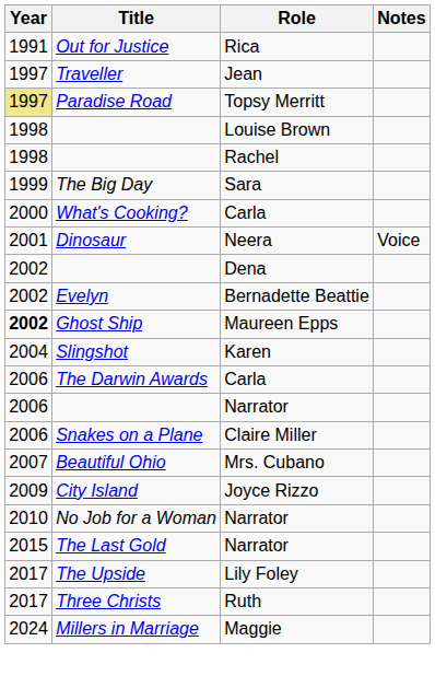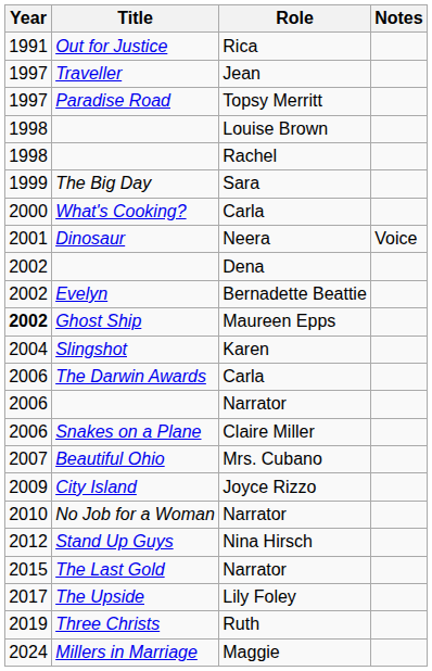 <table class="wikitable sortable">
 <tr>
 <th>Year</th>
 <th>Title</th>
 <th>Role</th>
 <th class="unsortable">Notes</th>
 </tr>
 <tr>
 <td>1991</td>
 <td><em><a href='#'>Out for Justice</a></em></td>
 <td>Rica</td>
 <td></td>
 </tr>
 <tr>
 <td>1997</td>
 <td><em><a href='#'>Traveller</a></em></td>
 <td>Jean</td>
 <td></td>
 </tr>
 <tr>
-<td style="background: khaki;">1997</td>
+<td>1997</td>
 <td><em><a href='#'>Paradise Road</a></em></td>
 <td>Topsy Merritt</td>
 <td></td>
 </tr>
 <tr>
 <td>1998</td>
 <td><em></em></td>
 <td>Louise Brown</td>
 <td></td>
 </tr>
 <tr>
 <td>1998</td>
 <td><em></em></td>
 <td>Rachel</td>
 <td></td>
 </tr>
 <tr>
 <td>1999</td>
 <td data-sort-value="Big Day, The"><em>The Big Day</em></td>
 <td>Sara</td>
 <td></td>
 </tr>
 <tr>
 <td>2000</td>
 <td><em><a href='#'>What's Cooking?</a></em></td>
 <td>Carla</td>
 <td></td>
 </tr>
 <tr>
 <td>2001</td>
 <td><em><a href='#'>Dinosaur</a></em></td>
 <td>Neera</td>
 <td>Voice</td>
 </tr>
 <tr>
 <td>2002</td>
 <td><em></em></td>
 <td>Dena</td>
 <td></td>
 </tr>
 <tr>
 <td>2002</td>
 <td><em><a href='#'>Evelyn</a></em></td>
 <td>Bernadette Beattie</td>
 <td></td>
 </tr>
 <tr>
 <td><strong>2002</strong></td>
 <td><em><a href='#'>Ghost Ship</a></em></td>
 <td>Maureen Epps</td>
 <td></td>
 </tr>
 <tr>
 <td>2004</td>
 <td><em><a href='#'>Slingshot</a></em></td>
 <td>Karen</td>
 <td></td>
 </tr>
 <tr>
 <td>2006</td>
 <td data-sort-value="Darwin Awards, The"><em><a href='#'>The Darwin Awards</a></em></td>
 <td>Carla</td>
 <td></td>
 </tr>
 <tr>
 <td>2006</td>
 <td><em></em></td>
 <td>Narrator</td>
 <td></td>
 </tr>
 <tr>
 <td>2006</td>
 <td><em><a href='#'>Snakes on a Plane</a></em></td>
 <td>Claire Miller</td>
 <td></td>
 </tr>
 <tr>
 <td>2007</td>
 <td><em><a href='#'>Beautiful Ohio</a></em></td>
 <td>Mrs. Cubano</td>
 <td></td>
 </tr>
 <tr>
 <td>2009</td>
 <td><em><a href='#'>City Island</a></em></td>
 <td>Joyce Rizzo</td>
 <td></td>
 </tr>
 <tr>
 <td>2010</td>
 <td><em>No Job for a Woman</em></td>
 <td>Narrator</td>
 <td></td>
 </tr>
 <tr>
+<td>2012</td>
+<td><em><a href='#'>Stand Up Guys</a></em></td>
+<td>Nina Hirsch</td>
+<td></td>
+</tr>
+<tr>
 <td>2015</td>
 <td data-sort-value="Last Gold, The"><em><a href='#'>The Last Gold</a></em></td>
 <td>Narrator</td>
 <td></td>
 </tr>
 <tr>
 <td>2017</td>
 <td data-sort-value="Upside, The"><em><a href='#'>The Upside</a></em></td>
 <td>Lily Foley</td>
 <td></td>
 </tr>
 <tr>
-<td>2017</td>
+<td>2019</td>
 <td><em><a href='#'>Three Christs</a></em></td>
 <td>Ruth</td>
 <td></td>
 </tr>
 <tr>
 <td>2024</td>
 <td><em><a href='#'>Millers in Marriage</a></em></td>
 <td>Maggie</td>
 <td></td>
 </tr>
 </table>
